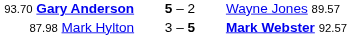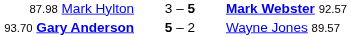 <table style="text-align:center">
 <tr>
 <th width=223></th>
 <th width=100></th>
 <th width=223></th>
 </tr>
 <tr>
+<td align=right><small>87.98</small> <a href='#'>Mark Hylton</a> </td>
+<td>3 – <strong>5</strong></td>
+<td align=left> <strong><a href='#'>Mark Webster</a></strong> <small>92.57</small></td>
+</tr>
+<tr>
 <td align=right><small>93.70</small> <strong><a href='#'>Gary Anderson</a></strong> </td>
 <td><strong>5</strong> – 2</td>
 <td align=left> <a href='#'>Wayne Jones</a> <small>89.57</small></td>
 </tr>
-<tr>
-<td align=right><small>87.98</small> <a href='#'>Mark Hylton</a> </td>
-<td>3 – <strong>5</strong></td>
-<td align=left> <strong><a href='#'>Mark Webster</a></strong> <small>92.57</small></td>
-</tr>
 </table>
